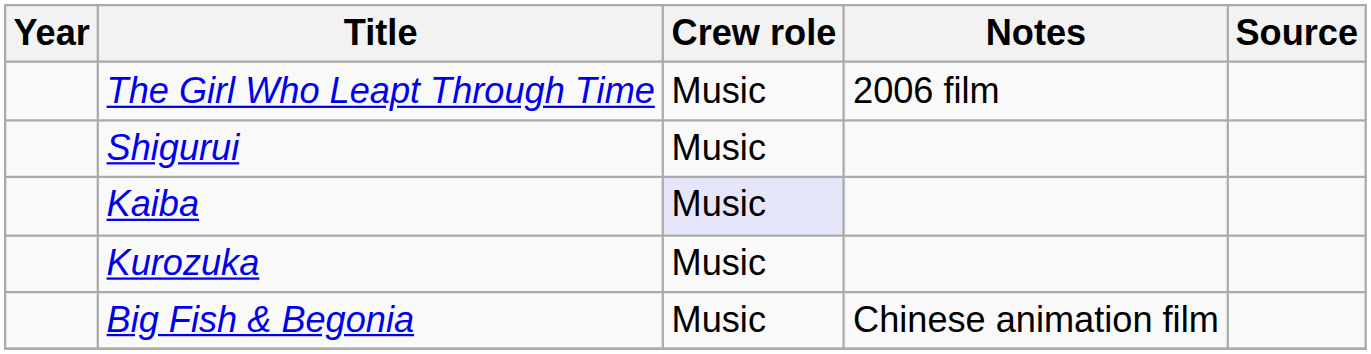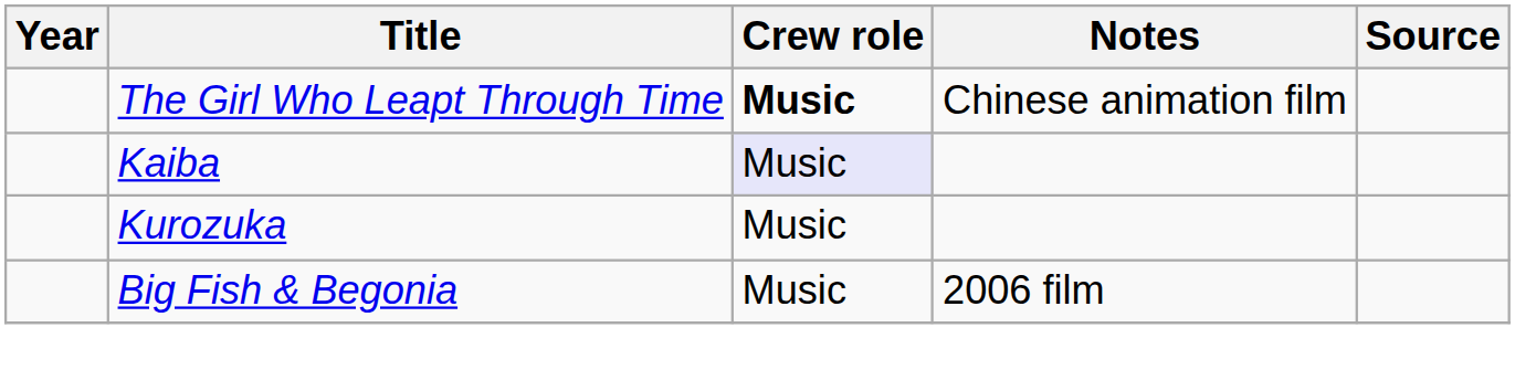 <table class="wikitable sortable plainrowheaders">
 <tr>
 <th>Year</th>
 <th>Title</th>
 <th>Crew role</th>
 <th class="unsortable">Notes</th>
 <th class="unsortable">Source</th>
 </tr>
 <tr>
 <td></td>
 <td><em><a href='#'>The Girl Who Leapt Through Time</a></em></td>
-<td>Music</td>
-<td>2006 film</td>
-<td></td>
-</tr>
-<tr>
-<td></td>
-<td><em><a href='#'>Shigurui</a></em></td>
-<td>Music</td>
-<td></td>
+<td><strong>Music</strong></td>
+<td>Chinese animation film</td>
 <td></td>
 </tr>
 <tr>
 <td></td>
 <td><em><a href='#'>Kaiba</a></em></td>
 <td style="background: lavender;">Music</td>
 <td></td>
 <td></td>
 </tr>
 <tr>
 <td></td>
 <td><em><a href='#'>Kurozuka</a></em></td>
 <td>Music</td>
 <td></td>
 <td></td>
 </tr>
 <tr>
 <td></td>
 <td><em><a href='#'>Big Fish & Begonia</a></em></td>
 <td>Music</td>
-<td>Chinese animation film</td>
+<td>2006 film</td>
 <td></td>
 </tr>
 <tr>
 </tr>
 </table>
